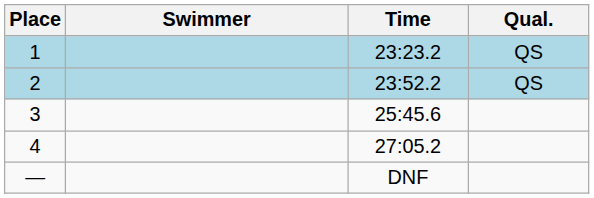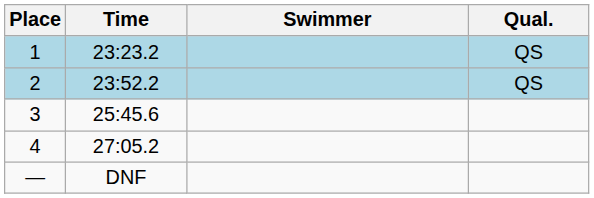 <table class=wikitable style="text-align:center">
 <tr>
 <th>Place</th>
+<th width=90>Time</th>
 <th width=220>Swimmer</th>
-<th width=90>Time</th>
 <th width=90>Qual.</th>
 </tr>
 <tr bgcolor=lightblue>
 <td>1</td>
+<td>23:23.2</td>
 <td align=left></td>
-<td>23:23.2</td>
 <td>QS</td>
 </tr>
 <tr bgcolor=lightblue>
 <td>2</td>
+<td>23:52.2</td>
 <td align=left></td>
-<td>23:52.2</td>
 <td>QS</td>
 </tr>
 <tr>
 <td>3</td>
+<td>25:45.6</td>
 <td align=left></td>
-<td>25:45.6</td>
 <td></td>
 </tr>
 <tr>
 <td>4</td>
+<td>27:05.2</td>
 <td align=left></td>
-<td>27:05.2</td>
 <td></td>
 </tr>
 <tr>
 <td>—</td>
+<td>DNF</td>
 <td align=left></td>
-<td>DNF</td>
 <td></td>
 </tr>
 </table>
